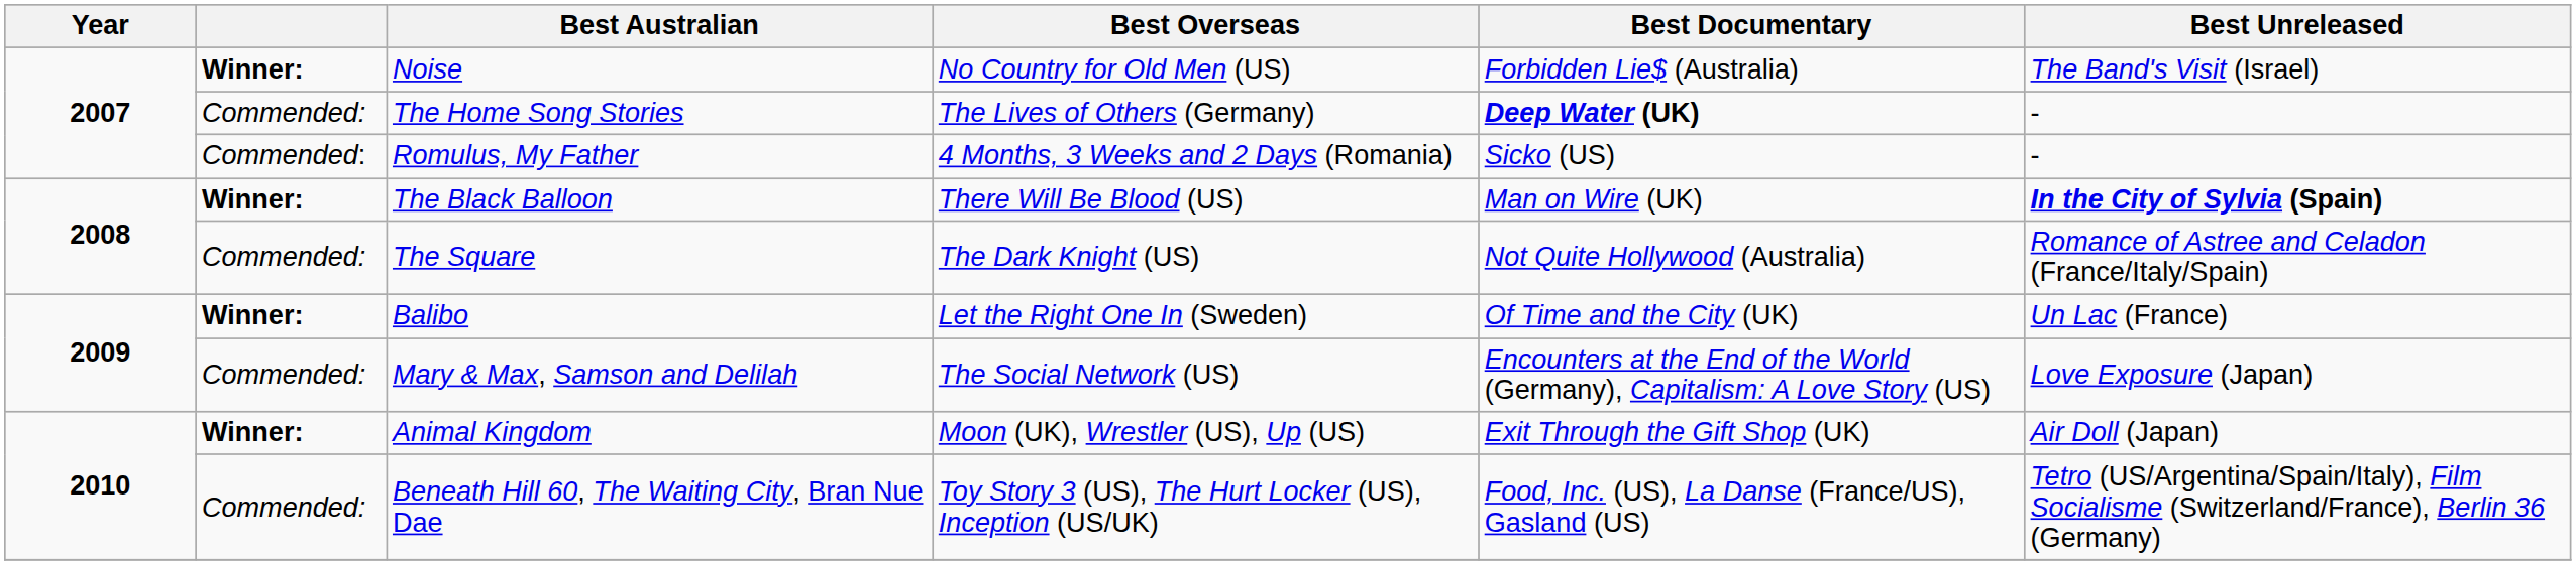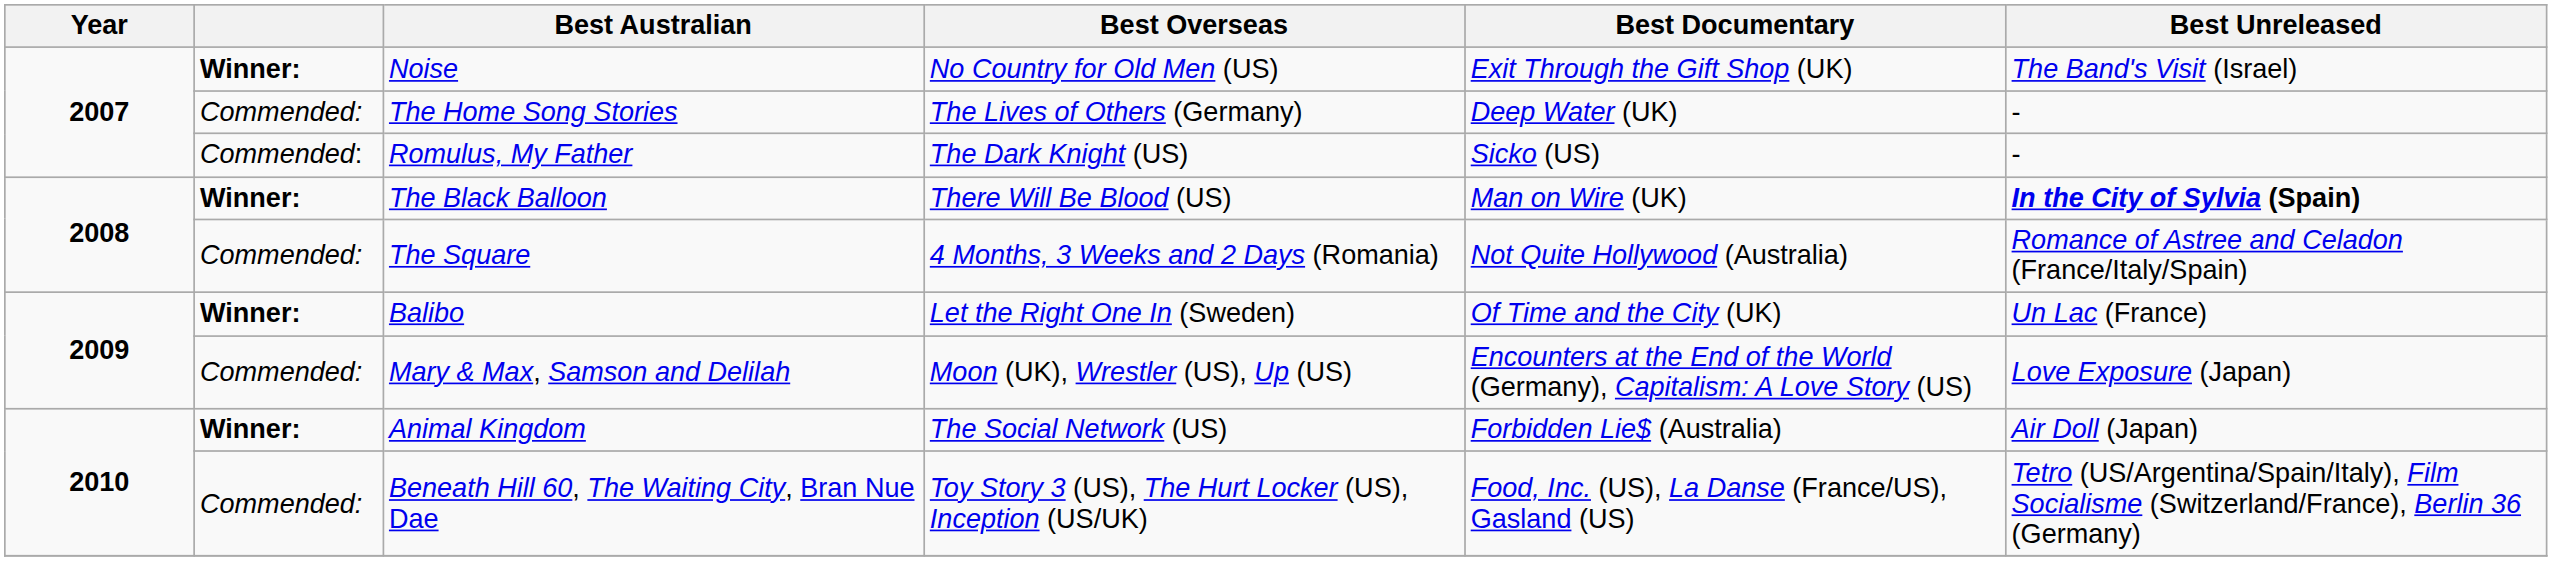 <table class="wikitable" width="95%" cellpadding="5">
 <tr>
 <th width="100">Year</th>
 <th width="100"></th>
 <th width="300">Best Australian</th>
 <th width="300">Best Overseas</th>
 <th width="300">Best Documentary</th>
 <th width="300">Best Unreleased</th>
 </tr>
 <tr>
 <td rowspan="3" style="text-align:center;"><strong>2007</strong></td>
 <td><strong>Winner:</strong></td>
 <td><em><a href='#'>Noise</a></em></td>
 <td><em><a href='#'>No Country for Old Men</a></em> (US)</td>
-<td><em><a href='#'>Forbidden Lie$</a></em> (Australia)</td>
+<td><em><a href='#'>Exit Through the Gift Shop</a></em> (UK)</td>
 <td><em><a href='#'>The Band's Visit</a></em> (Israel)</td>
 </tr>
 <tr>
 <td><em>Commended:</em></td>
 <td><em><a href='#'>The Home Song Stories</a></em></td>
 <td><em><a href='#'>The Lives of Others</a></em> (Germany)</td>
-<td><strong><em><a href='#'>Deep Water</a></em> (UK)</strong></td>
+<td><em><a href='#'>Deep Water</a></em> (UK)</td>
 <td>-</td>
 </tr>
 <tr>
 <td><em>Commended</em>:</td>
 <td><em><a href='#'>Romulus, My Father</a></em></td>
-<td><em><a href='#'>4 Months, 3 Weeks and 2 Days</a></em> (Romania)</td>
+<td><em><a href='#'>The Dark Knight</a></em> (US)</td>
 <td><em><a href='#'>Sicko</a></em> (US)</td>
 <td>-</td>
 </tr>
 <tr>
 <td rowspan="2" style="text-align:center;"><strong>2008</strong></td>
 <td><strong>Winner:</strong></td>
 <td><em><a href='#'>The Black Balloon</a></em></td>
 <td><em><a href='#'>There Will Be Blood</a></em> (US)</td>
 <td><em><a href='#'>Man on Wire</a></em> (UK)</td>
 <td><strong><em><a href='#'>In the City of Sylvia</a></em> (Spain)</strong></td>
 </tr>
 <tr>
 <td><em>Commended:</em></td>
 <td><em><a href='#'>The Square</a></em></td>
-<td><em><a href='#'>The Dark Knight</a></em> (US)</td>
+<td><em><a href='#'>4 Months, 3 Weeks and 2 Days</a></em> (Romania)</td>
 <td><em><a href='#'>Not Quite Hollywood</a></em> (Australia)</td>
 <td><em><a href='#'>Romance of Astree and Celadon</a></em> (France/Italy/Spain)</td>
 </tr>
 <tr>
 <td rowspan="2" style="text-align:center;"><strong>2009</strong></td>
 <td><strong>Winner:</strong></td>
 <td><em><a href='#'>Balibo</a></em></td>
 <td><em><a href='#'>Let the Right One In</a></em> (Sweden)</td>
 <td><em><a href='#'>Of Time and the City</a></em> (UK)</td>
 <td><em><a href='#'>Un Lac</a></em> (France)</td>
 </tr>
 <tr>
 <td><em>Commended:</em></td>
 <td><em><a href='#'>Mary & Max</a></em>, <em><a href='#'>Samson and Delilah</a></em></td>
-<td><em><a href='#'>The Social Network</a></em> (US)</td>
+<td><em><a href='#'>Moon</a></em> (UK), <em><a href='#'>Wrestler</a></em> (US), <em><a href='#'>Up</a></em> (US)</td>
 <td><em><a href='#'>Encounters at the End of the World</a></em> (Germany), <em><a href='#'>Capitalism: A Love Story</a></em> (US)</td>
 <td><em><a href='#'>Love Exposure</a></em> (Japan)</td>
 </tr>
 <tr>
 <td rowspan="2" style="text-align:center;"><strong>2010</strong></td>
 <td><strong>Winner:</strong></td>
 <td><em><a href='#'>Animal Kingdom</a></em></td>
-<td><em><a href='#'>Moon</a></em> (UK), <em><a href='#'>Wrestler</a></em> (US), <em><a href='#'>Up</a></em> (US)</td>
-<td><em><a href='#'>Exit Through the Gift Shop</a></em> (UK)</td>
+<td><em><a href='#'>The Social Network</a></em> (US)</td>
+<td><em><a href='#'>Forbidden Lie$</a></em> (Australia)</td>
 <td><em><a href='#'>Air Doll</a></em> (Japan)</td>
 </tr>
 <tr>
 <td><em>Commended:</em></td>
 <td><em><a href='#'>Beneath Hill 60</a></em>, <em><a href='#'>The Waiting City</a></em>, <a href='#'>Bran Nue Dae</a></td>
 <td><em><a href='#'>Toy Story 3</a></em> (US), <em><a href='#'>The Hurt Locker</a></em> (US), <em><a href='#'>Inception</a></em> (US/UK)</td>
 <td><em><a href='#'>Food, Inc.</a></em> (US), <em><a href='#'>La Danse</a></em> (France/US), <a href='#'>Gasland</a> (US)</td>
 <td><em><a href='#'>Tetro</a></em> (US/Argentina/Spain/Italy), <em><a href='#'>Film Socialisme</a></em> (Switzerland/France), <em><a href='#'>Berlin 36</a></em> (Germany)</td>
 </tr>
 <tr>
 </tr>
 </table>
